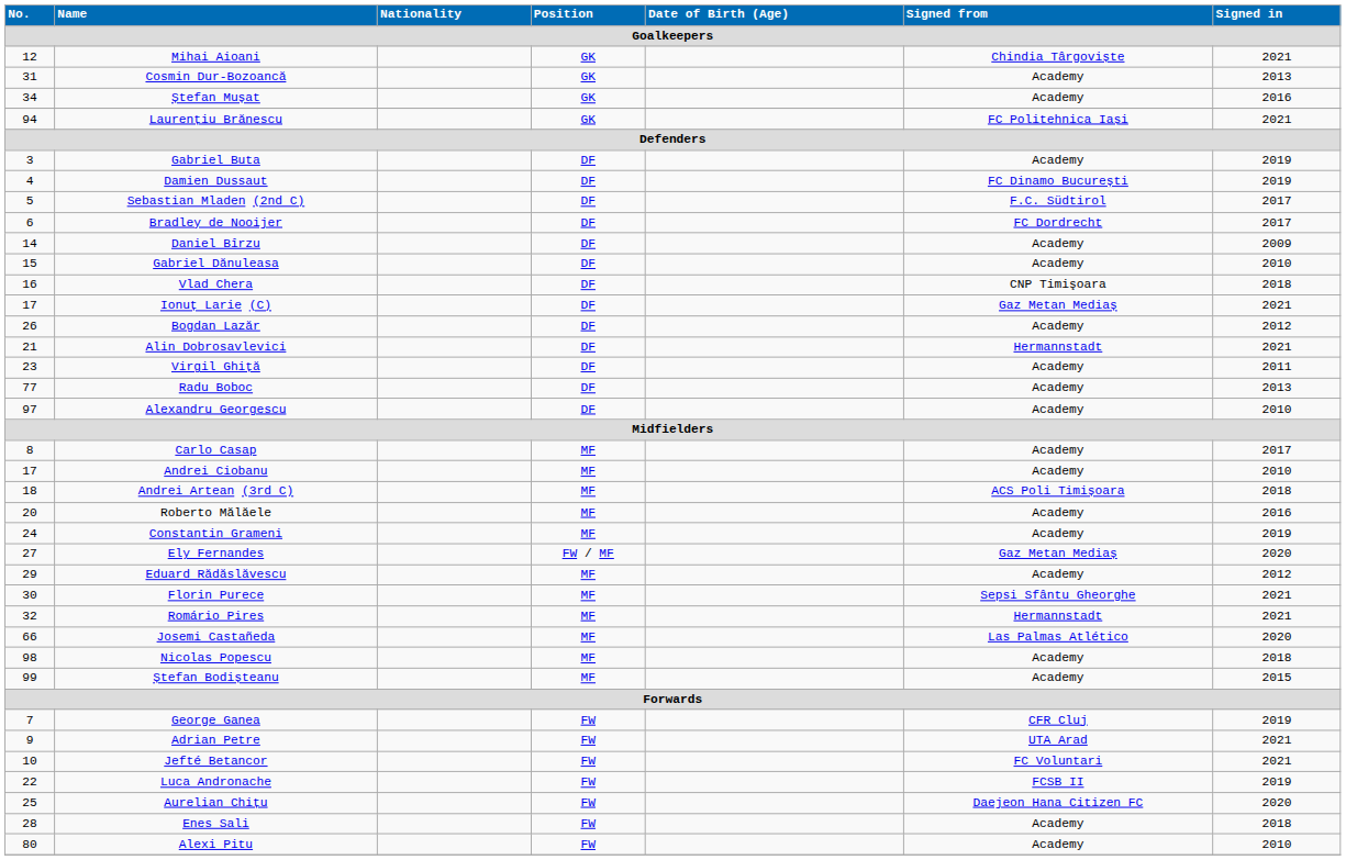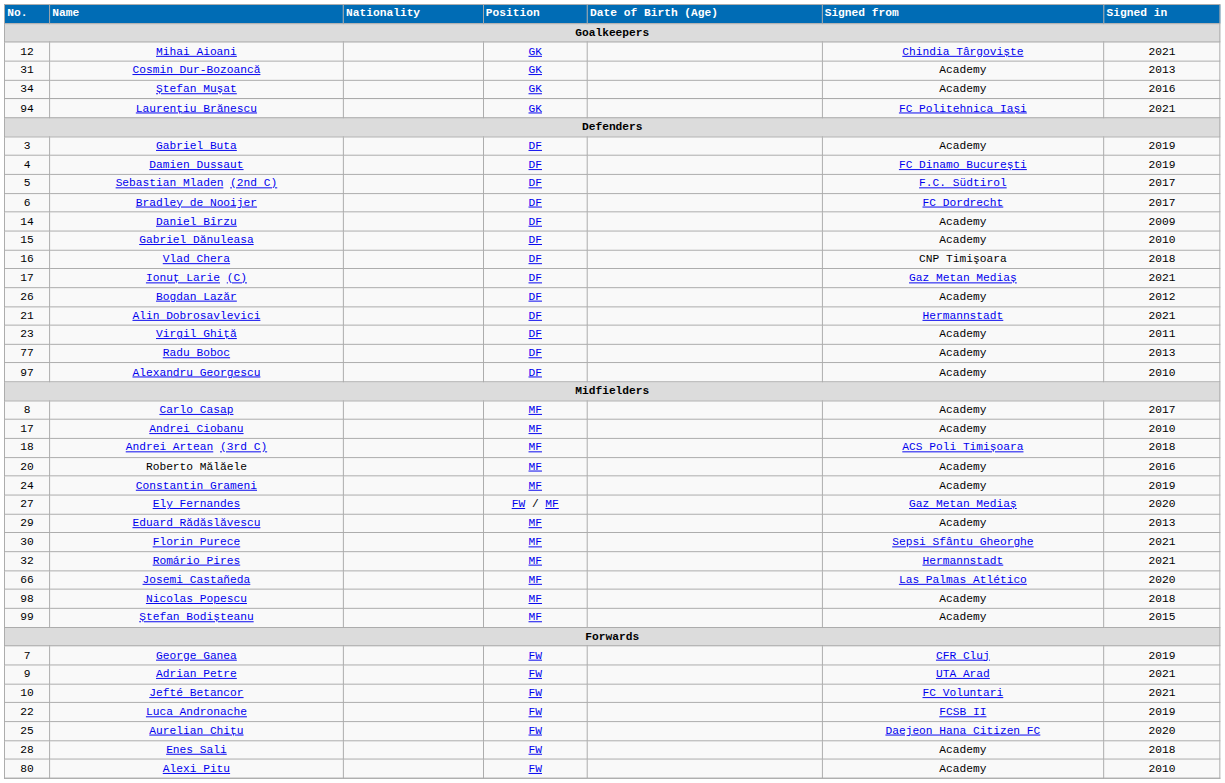 <table class="wikitable"  style="text-align:center; font-size:90%; width:80%;">
 <tr>
 <th style="background:#006cb5; color:white; text-align:left;">No.</th>
 <th style="background:#006cb5; color:white; text-align:left;">Name</th>
 <th style="background:#006cb5; color:white; text-align:left;">Nationality</th>
 <th style="background:#006cb5; color:white; text-align:left;">Position</th>
 <th style="background:#006cb5; color:white; text-align:left;">Date of Birth (Age)</th>
 <th style="background:#006cb5; color:white; text-align:left;">Signed from</th>
 <th style="background:#006cb5; color:white; text-align:left;">Signed in</th>
 </tr>
 <tr>
 <th colspan="10"  style="background:#dcdcdc; text-align:centre;">Goalkeepers</th>
 </tr>
 <tr>
 <td>12</td>
 <td><a href='#'>Mihai Aioani</a></td>
 <td></td>
 <td><a href='#'>GK</a></td>
 <td></td>
 <td><a href='#'>Chindia Târgoviște</a></td>
 <td>2021</td>
 </tr>
 <tr>
 <td>31</td>
 <td><a href='#'>Cosmin Dur-Bozoancă</a></td>
 <td></td>
 <td><a href='#'>GK</a></td>
 <td></td>
 <td>Academy</td>
 <td>2013</td>
 </tr>
 <tr>
 <td>34</td>
 <td><a href='#'>Ștefan Mușat</a></td>
 <td></td>
 <td><a href='#'>GK</a></td>
 <td></td>
 <td>Academy</td>
 <td>2016</td>
 </tr>
 <tr>
 </tr>
 <tr>
 <td>94</td>
 <td><a href='#'>Laurențiu Brănescu</a></td>
 <td></td>
 <td><a href='#'>GK</a></td>
 <td></td>
 <td><a href='#'>FC Politehnica Iași</a></td>
 <td>2021</td>
 </tr>
 <tr>
 <th colspan="10"  style="background:#dcdcdc; text-align:centre;">Defenders</th>
 </tr>
 <tr>
 <td>3</td>
 <td><a href='#'>Gabriel Buta</a></td>
 <td></td>
 <td><a href='#'>DF</a></td>
 <td></td>
 <td>Academy</td>
 <td>2019</td>
 </tr>
 <tr>
 <td>4</td>
 <td><a href='#'>Damien Dussaut</a></td>
 <td></td>
 <td><a href='#'>DF</a></td>
 <td></td>
 <td><a href='#'>FC Dinamo București</a></td>
 <td>2019</td>
 </tr>
 <tr>
 <td>5</td>
 <td><a href='#'>Sebastian Mladen</a>    <a href='#'>(2nd C)</a></td>
 <td></td>
 <td><a href='#'>DF</a></td>
 <td></td>
 <td><a href='#'>F.C. Südtirol</a></td>
 <td>2017</td>
 </tr>
 <tr>
 <td>6</td>
 <td><a href='#'>Bradley de Nooijer</a></td>
 <td></td>
 <td><a href='#'>DF</a></td>
 <td></td>
 <td><a href='#'>FC Dordrecht</a></td>
 <td>2017</td>
 </tr>
 <tr>
 <td>14</td>
 <td><a href='#'>Daniel Bîrzu</a></td>
 <td></td>
 <td><a href='#'>DF</a></td>
 <td></td>
 <td>Academy</td>
 <td>2009</td>
 </tr>
 <tr>
 <td>15</td>
 <td><a href='#'>Gabriel Dănuleasa</a></td>
 <td></td>
 <td><a href='#'>DF</a></td>
 <td></td>
 <td>Academy</td>
 <td>2010</td>
 </tr>
 <tr>
 <td>16</td>
 <td><a href='#'>Vlad Chera</a></td>
 <td></td>
 <td><a href='#'>DF</a></td>
 <td></td>
 <td>CNP Timişoara</td>
 <td>2018</td>
 </tr>
 <tr>
 <td>17</td>
 <td><a href='#'>Ionuț Larie</a>    <a href='#'>(C)</a></td>
 <td></td>
 <td><a href='#'>DF</a></td>
 <td></td>
 <td><a href='#'>Gaz Metan Mediaș</a></td>
 <td>2021</td>
 </tr>
 <tr>
 <td>26</td>
 <td><a href='#'>Bogdan Lazăr</a></td>
 <td></td>
 <td><a href='#'>DF</a></td>
 <td></td>
 <td>Academy</td>
 <td>2012</td>
 </tr>
 <tr>
 <td>21</td>
 <td><a href='#'>Alin Dobrosavlevici</a></td>
 <td></td>
 <td><a href='#'>DF</a></td>
 <td></td>
 <td><a href='#'>Hermannstadt</a></td>
 <td>2021</td>
 </tr>
 <tr>
 <td>23</td>
 <td><a href='#'>Virgil Ghiță</a></td>
 <td></td>
 <td><a href='#'>DF</a></td>
 <td></td>
 <td>Academy</td>
 <td>2011</td>
 </tr>
 <tr>
 <td>77</td>
 <td><a href='#'>Radu Boboc</a></td>
 <td></td>
 <td><a href='#'>DF</a></td>
 <td></td>
 <td>Academy</td>
 <td>2013</td>
 </tr>
 <tr>
 <td>97</td>
 <td><a href='#'>Alexandru Georgescu</a></td>
 <td></td>
 <td><a href='#'>DF</a></td>
 <td></td>
 <td>Academy</td>
 <td>2010</td>
 </tr>
 <tr>
 <th colspan="10"  style="background:#dcdcdc; text-align:centre;">Midfielders</th>
 </tr>
 <tr>
 <td>8</td>
 <td><a href='#'>Carlo Casap</a></td>
 <td></td>
 <td><a href='#'>MF</a></td>
 <td></td>
 <td>Academy</td>
 <td>2017</td>
 </tr>
 <tr>
 <td>17</td>
 <td><a href='#'>Andrei Ciobanu</a></td>
 <td></td>
 <td><a href='#'>MF</a></td>
 <td></td>
 <td>Academy</td>
 <td>2010</td>
 </tr>
 <tr>
 <td>18</td>
 <td><a href='#'>Andrei Artean</a>     <a href='#'>(3rd C)</a></td>
 <td></td>
 <td><a href='#'>MF</a></td>
 <td></td>
 <td><a href='#'>ACS Poli Timișoara</a></td>
 <td>2018</td>
 </tr>
 <tr>
 <td>20</td>
 <td>Roberto Mălăele</td>
 <td></td>
 <td><a href='#'>MF</a></td>
 <td></td>
 <td>Academy</td>
 <td>2016</td>
 </tr>
 <tr>
 <td>24</td>
 <td><a href='#'>Constantin Grameni</a></td>
 <td></td>
 <td><a href='#'>MF</a></td>
 <td></td>
 <td>Academy</td>
 <td>2019</td>
 </tr>
 <tr>
 <td>27</td>
 <td><a href='#'>Ely Fernandes</a></td>
 <td></td>
 <td><a href='#'>FW</a> / <a href='#'>MF</a></td>
 <td></td>
 <td><a href='#'>Gaz Metan Mediaș</a></td>
 <td>2020</td>
 </tr>
 <tr>
 <td>29</td>
 <td><a href='#'>Eduard Rădăslăvescu</a></td>
 <td></td>
 <td><a href='#'>MF</a></td>
 <td></td>
 <td>Academy</td>
-<td>2012</td>
+<td>2013</td>
 </tr>
 <tr>
 <td>30</td>
 <td><a href='#'>Florin Purece</a></td>
 <td></td>
 <td><a href='#'>MF</a></td>
 <td></td>
 <td><a href='#'>Sepsi Sfântu Gheorghe</a></td>
 <td>2021</td>
 </tr>
 <tr>
 <td>32</td>
 <td><a href='#'>Romário Pires</a></td>
 <td></td>
 <td><a href='#'>MF</a></td>
 <td></td>
 <td><a href='#'>Hermannstadt</a></td>
 <td>2021</td>
 </tr>
 <tr>
 <td>66</td>
 <td><a href='#'>Josemi Castañeda</a></td>
 <td></td>
 <td><a href='#'>MF</a></td>
 <td></td>
 <td><a href='#'>Las Palmas Atlético</a></td>
 <td>2020</td>
 </tr>
 <tr>
 <td>98</td>
 <td><a href='#'>Nicolas Popescu</a></td>
 <td></td>
 <td><a href='#'>MF</a></td>
 <td></td>
 <td>Academy</td>
 <td>2018</td>
 </tr>
 <tr>
 <td>99</td>
 <td><a href='#'>Ștefan Bodișteanu</a></td>
 <td> </td>
 <td><a href='#'>MF</a></td>
 <td></td>
 <td>Academy</td>
 <td>2015</td>
 </tr>
 <tr>
 <th colspan="10"  style="background:#dcdcdc; text-align:centre;">Forwards</th>
 </tr>
 <tr>
 <td>7</td>
 <td><a href='#'>George Ganea</a></td>
 <td></td>
 <td><a href='#'>FW</a></td>
 <td></td>
 <td><a href='#'>CFR Cluj</a></td>
 <td>2019</td>
 </tr>
 <tr>
 <td>9</td>
 <td><a href='#'>Adrian Petre</a></td>
 <td></td>
 <td><a href='#'>FW</a></td>
 <td></td>
 <td><a href='#'>UTA Arad</a></td>
 <td>2021</td>
 </tr>
 <tr>
 <td>10</td>
 <td><a href='#'>Jefté Betancor</a></td>
 <td></td>
 <td><a href='#'>FW</a></td>
 <td></td>
 <td><a href='#'>FC Voluntari</a></td>
 <td>2021</td>
 </tr>
 <tr>
 <td>22</td>
 <td><a href='#'>Luca Andronache</a></td>
 <td></td>
 <td><a href='#'>FW</a></td>
 <td></td>
 <td><a href='#'>FCSB II</a></td>
 <td>2019</td>
 </tr>
 <tr>
 <td>25</td>
 <td><a href='#'>Aurelian Chițu</a></td>
 <td></td>
 <td><a href='#'>FW</a></td>
 <td></td>
 <td><a href='#'>Daejeon Hana Citizen FC</a></td>
 <td>2020</td>
 </tr>
 <tr>
 <td>28</td>
 <td><a href='#'>Enes Sali</a></td>
 <td> </td>
 <td><a href='#'>FW</a></td>
 <td></td>
 <td>Academy</td>
 <td>2018</td>
 </tr>
 <tr>
 <td>80</td>
 <td><a href='#'>Alexi Pitu</a></td>
 <td></td>
 <td><a href='#'>FW</a></td>
 <td></td>
 <td>Academy</td>
 <td>2010</td>
 </tr>
 <tr>
 </tr>
 </table>
